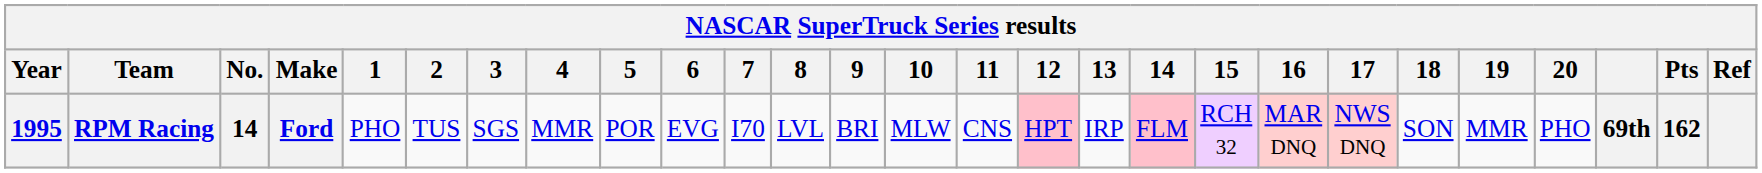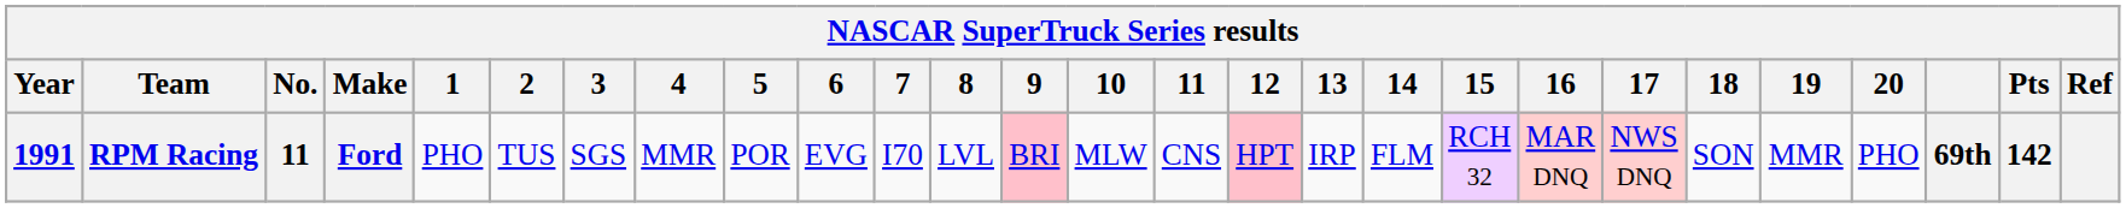 <table class="wikitable" style="text-align:center; font-size:75%">
 <tr>
 <th colspan=45><a href='#'>NASCAR</a> <a href='#'>SuperTruck Series</a> results</th>
 </tr>
 <tr>
 <th>Year</th>
 <th>Team</th>
 <th>No.</th>
 <th>Make</th>
 <th>1</th>
 <th>2</th>
 <th>3</th>
 <th>4</th>
 <th>5</th>
 <th>6</th>
 <th>7</th>
 <th>8</th>
 <th>9</th>
 <th>10</th>
 <th>11</th>
 <th>12</th>
 <th>13</th>
 <th>14</th>
 <th>15</th>
 <th>16</th>
 <th>17</th>
 <th>18</th>
 <th>19</th>
 <th>20</th>
 <th></th>
 <th>Pts</th>
 <th>Ref</th>
 </tr>
 <tr>
-<th><a href='#'>1995</a></th>
+<th><a href='#'>1991</a></th>
 <th><a href='#'>RPM Racing</a></th>
-<th>14</th>
+<th>11</th>
 <th><a href='#'>Ford</a></th>
 <td><a href='#'>PHO</a></td>
 <td><a href='#'>TUS</a></td>
 <td><a href='#'>SGS</a></td>
 <td><a href='#'>MMR</a></td>
 <td><a href='#'>POR</a></td>
 <td><a href='#'>EVG</a></td>
 <td><a href='#'>I70</a></td>
 <td><a href='#'>LVL</a></td>
-<td><a href='#'>BRI</a></td>
+<td style="background: pink;"><a href='#'>BRI</a></td>
 <td><a href='#'>MLW</a></td>
 <td><a href='#'>CNS</a></td>
 <td style="background: pink;"><a href='#'>HPT</a></td>
 <td><a href='#'>IRP</a></td>
-<td style="background: pink;"><a href='#'>FLM</a></td>
+<td><a href='#'>FLM</a></td>
 <td style="background:#EFCFFF;"><a href='#'>RCH</a><br><small>32</small></td>
 <td style="background:#FFCFCF;"><a href='#'>MAR</a><br><small>DNQ</small></td>
 <td style="background:#FFCFCF;"><a href='#'>NWS</a><br><small>DNQ</small></td>
 <td><a href='#'>SON</a></td>
 <td><a href='#'>MMR</a></td>
 <td><a href='#'>PHO</a></td>
 <th>69th</th>
-<th>162</th>
+<th>142</th>
 <th></th>
 </tr>
 </table>
